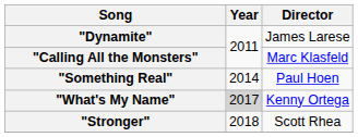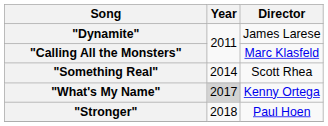 <table class="wikitable plainrowheaders" style="text-align:center;" border="1">
 <tr>
 <th scope="col" style="width:16em;">Song</th>
 <th scope="col">Year</th>
 <th scope="col">Director</th>
 </tr>
 <tr>
 <th scope="row">"Dynamite"</th>
 <td rowspan="2">2011</td>
 <td>James Larese</td>
 </tr>
 <tr>
 <th scope="row">"Calling All the Monsters"</th>
 <td><a href='#'>Marc Klasfeld</a></td>
 </tr>
 <tr>
 <th scope="row">"Something Real"</th>
 <td>2014</td>
-<td><a href='#'>Paul Hoen</a></td>
+<td>Scott Rhea</td>
 </tr>
 <tr>
 <th scope="row">"What's My Name"</th>
 <td style="background: lightgrey;">2017</td>
 <td><a href='#'>Kenny Ortega</a></td>
 </tr>
 <tr>
 <th scope="row">"Stronger"</th>
 <td>2018</td>
-<td>Scott Rhea</td>
+<td><a href='#'>Paul Hoen</a></td>
 </tr>
 <tr>
 </tr>
 </table>
